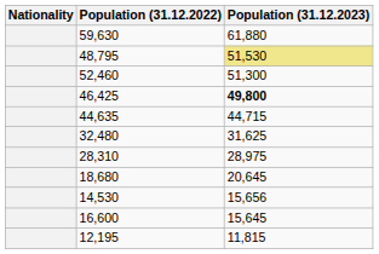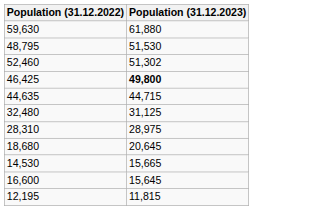 <table class="wikitable floatright plainrowheaders">
 <tr>
-<th scope=col>Nationality</th>
 <th scope=col>Population (31.12.2022)</th>
 <th scope=col>Population (31.12.2023)</th>
 </tr>
 <tr>
-<th scope=row></th>
 <td>59,630</td>
 <td>61,880</td>
 </tr>
 <tr>
-<th scope=row></th>
 <td>48,795</td>
-<td style="background: khaki;">51,530</td>
+<td>51,530</td>
 </tr>
 <tr>
-<th scope=row></th>
 <td>52,460</td>
-<td>51,300</td>
+<td>51,302</td>
 </tr>
 <tr>
-<th scope=row></th>
 <td>46,425</td>
 <td><strong>49,800</strong></td>
 </tr>
 <tr>
-<th scope=row></th>
 <td>44,635</td>
 <td>44,715</td>
 </tr>
 <tr>
-<th scope=row></th>
 <td>32,480</td>
-<td>31,625</td>
+<td>31,125</td>
 </tr>
 <tr>
-<th scope=row></th>
 <td>28,310</td>
 <td>28,975</td>
 </tr>
 <tr>
-<th scope=row></th>
 <td>18,680</td>
 <td>20,645</td>
 </tr>
 <tr>
-<th scope=row></th>
 <td>14,530</td>
-<td>15,656</td>
+<td>15,665</td>
 </tr>
 <tr>
-<th scope=row></th>
 <td>16,600</td>
 <td>15,645</td>
 </tr>
 <tr>
-<th scope=row></th>
 <td>12,195</td>
 <td>11,815</td>
 </tr>
 </table>
